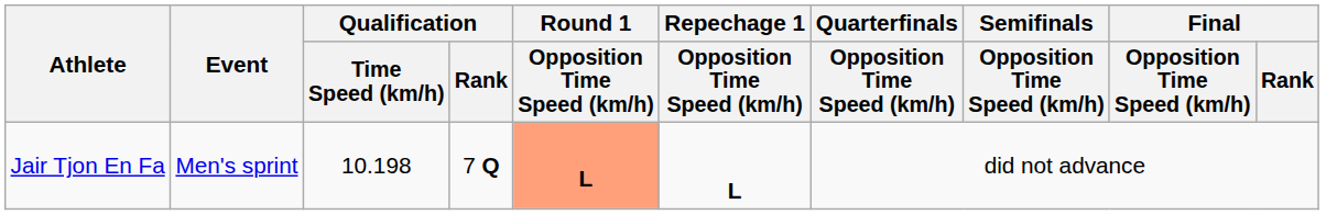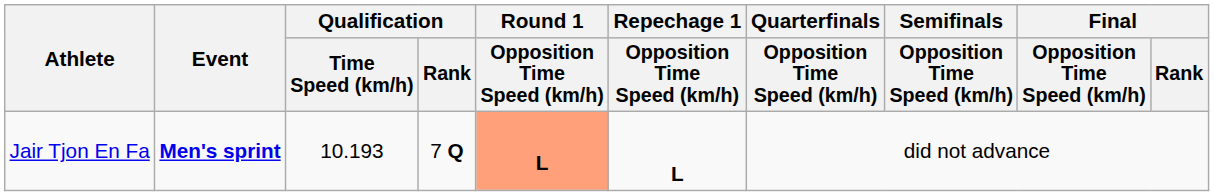 <table class="wikitable" style="font-size:90%">
 <tr>
 <th rowspan=2>Athlete</th>
 <th rowspan=2>Event</th>
 <th colspan=2>Qualification</th>
 <th>Round 1</th>
 <th>Repechage 1</th>
 <th>Quarterfinals</th>
 <th>Semifinals</th>
 <th colspan=2>Final</th>
 </tr>
 <tr style="font-size:95%">
 <th>Time<br>Speed (km/h)</th>
 <th>Rank</th>
 <th>Opposition<br>Time<br>Speed (km/h)</th>
 <th>Opposition<br>Time<br>Speed (km/h)</th>
 <th>Opposition<br>Time<br>Speed (km/h)</th>
 <th>Opposition<br>Time<br>Speed (km/h)</th>
 <th>Opposition<br>Time<br>Speed (km/h)</th>
 <th>Rank</th>
 </tr>
 <tr align=center>
 <td align=left><a href='#'>Jair Tjon En Fa</a></td>
-<td align=left rowspan="1"><a href='#'>Men's sprint</a></td>
-<td>10.198</td>
+<td align=left rowspan="1"><strong><a href='#'>Men's sprint</a></strong></td>
+<td>10.193</td>
 <td>7 <strong>Q</strong></td>
 <td style="background: lightsalmon;"><br><strong>L</strong></td>
 <td><br><br><strong>L</strong></td>
 <td colspan=4>did not advance</td>
 </tr>
 </table>
